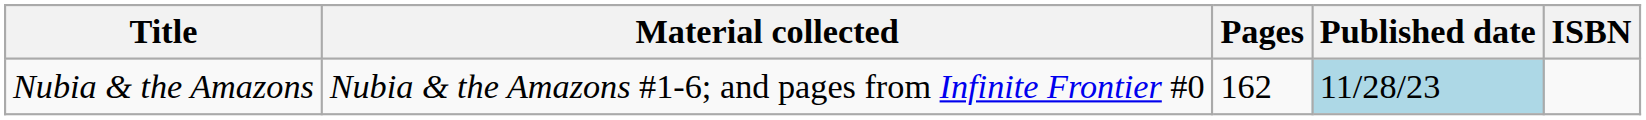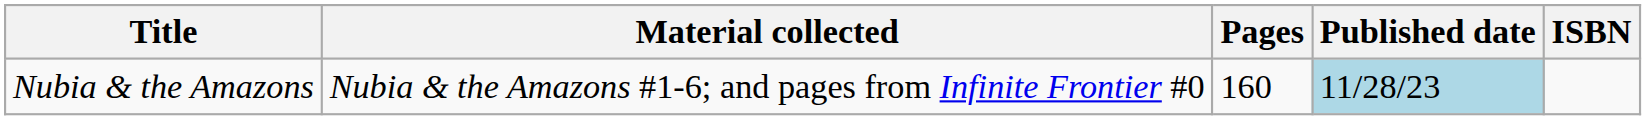 <table class="wikitable sortable">
 <tr>
 <th>Title</th>
 <th>Material collected</th>
 <th>Pages</th>
 <th>Published date</th>
 <th>ISBN</th>
 </tr>
 <tr>
 <td><em>Nubia & the Amazons</em></td>
 <td><em>Nubia & the Amazons</em> #1-6; and pages from <em><a href='#'>Infinite Frontier</a></em> #0</td>
-<td>162</td>
+<td>160</td>
 <td style="background: lightblue;">11/28/23</td>
 <td></td>
 </tr>
 </table>
